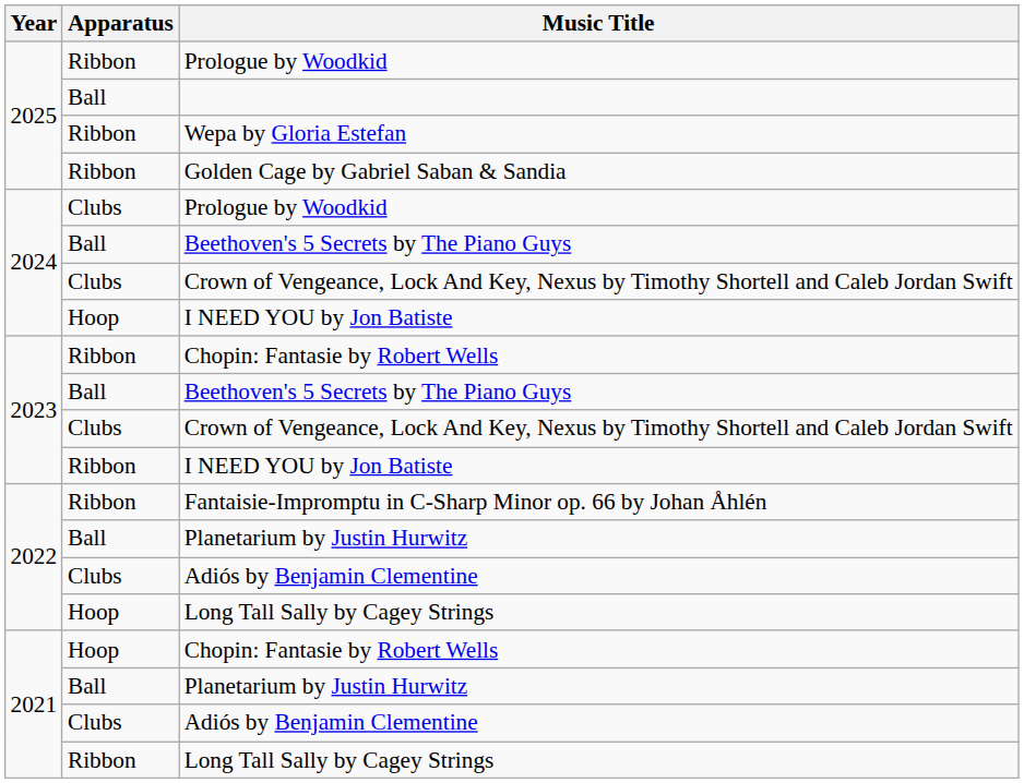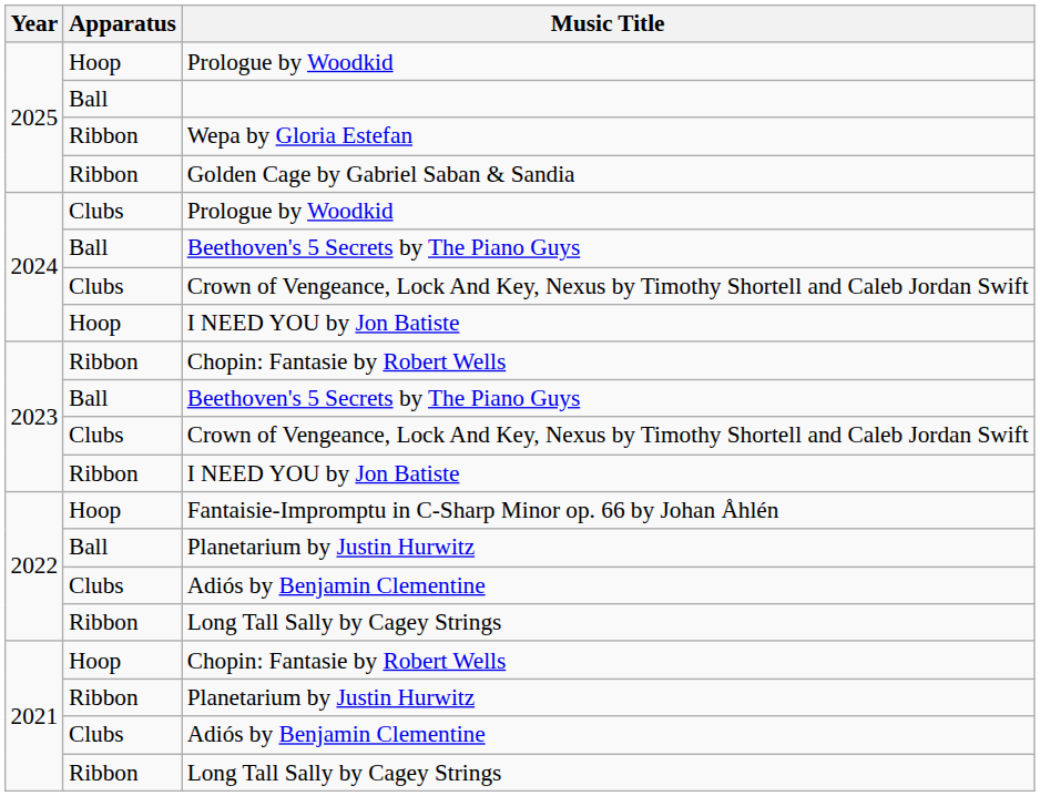 <table class="wikitable">
 <tr>
 <th>Year</th>
 <th>Apparatus</th>
 <th>Music Title</th>
 </tr>
 <tr>
 <td rowspan="4">2025</td>
-<td>Ribbon</td>
+<td>Hoop</td>
 <td>Prologue by <a href='#'>Woodkid</a></td>
 </tr>
 <tr>
 <td>Ball</td>
 <td></td>
 </tr>
 <tr>
 <td>Ribbon</td>
 <td>Wepa by <a href='#'>Gloria Estefan</a></td>
 </tr>
 <tr>
 <td>Ribbon</td>
 <td>Golden Cage by Gabriel Saban & Sandia</td>
 </tr>
 <tr>
 <td rowspan="4">2024</td>
 <td>Clubs</td>
 <td>Prologue by <a href='#'>Woodkid</a></td>
 </tr>
 <tr>
 <td>Ball</td>
 <td><a href='#'>Beethoven's 5 Secrets</a> by <a href='#'>The Piano Guys</a></td>
 </tr>
 <tr>
 <td>Clubs</td>
 <td>Crown of Vengeance, Lock And Key, Nexus by Timothy Shortell and Caleb Jordan Swift</td>
 </tr>
 <tr>
 <td>Hoop</td>
 <td>I NEED YOU by <a href='#'>Jon Batiste</a></td>
 </tr>
 <tr>
 <td rowspan="4">2023</td>
 <td>Ribbon</td>
 <td>Chopin: Fantasie by <a href='#'>Robert Wells</a></td>
 </tr>
 <tr>
 <td>Ball</td>
 <td><a href='#'>Beethoven's 5 Secrets</a> by <a href='#'>The Piano Guys</a></td>
 </tr>
 <tr>
 <td>Clubs</td>
 <td>Crown of Vengeance, Lock And Key, Nexus by Timothy Shortell and Caleb Jordan Swift</td>
 </tr>
 <tr>
 <td>Ribbon</td>
 <td>I NEED YOU by <a href='#'>Jon Batiste</a></td>
 </tr>
 <tr>
 <td rowspan="4">2022</td>
-<td>Ribbon</td>
+<td>Hoop</td>
 <td>Fantaisie-Impromptu in C-Sharp Minor op. 66 by Johan Åhlén</td>
-</tr>
-<tr>
-<td>Ball</td>
-<td>Planetarium by <a href='#'>Justin Hurwitz</a></td>
-</tr>
-<tr>
-<td>Clubs</td>
-<td>Adiós by <a href='#'>Benjamin Clementine</a></td>
-</tr>
-<tr>
-<td>Hoop</td>
-<td>Long Tall Sally by Cagey Strings</td>
-</tr>
-<tr>
-<td rowspan="4">2021</td>
-<td>Hoop</td>
-<td>Chopin: Fantasie by <a href='#'>Robert Wells</a></td>
 </tr>
 <tr>
 <td>Ball</td>
 <td>Planetarium by <a href='#'>Justin Hurwitz</a></td>
 </tr>
 <tr>
 <td>Clubs</td>
 <td>Adiós by <a href='#'>Benjamin Clementine</a></td>
 </tr>
 <tr>
 <td>Ribbon</td>
 <td>Long Tall Sally by Cagey Strings</td>
 </tr>
 <tr>
+<td rowspan="4">2021</td>
+<td>Hoop</td>
+<td>Chopin: Fantasie by <a href='#'>Robert Wells</a></td>
+</tr>
+<tr>
+<td>Ribbon</td>
+<td>Planetarium by <a href='#'>Justin Hurwitz</a></td>
+</tr>
+<tr>
+<td>Clubs</td>
+<td>Adiós by <a href='#'>Benjamin Clementine</a></td>
+</tr>
+<tr>
+<td>Ribbon</td>
+<td>Long Tall Sally by Cagey Strings</td>
+</tr>
+<tr>
 </tr>
 </table>
